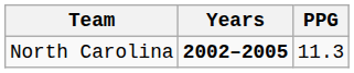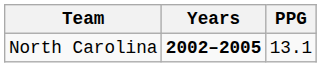 <table class="wikitable">
 <tr>
 <th>Team</th>
 <th>Years</th>
 <th>PPG</th>
 </tr>
 <tr>
 <td>North Carolina</td>
 <td><strong>2002–2005</strong></td>
-<td>11.3</td>
+<td>13.1</td>
 </tr>
 </table>
